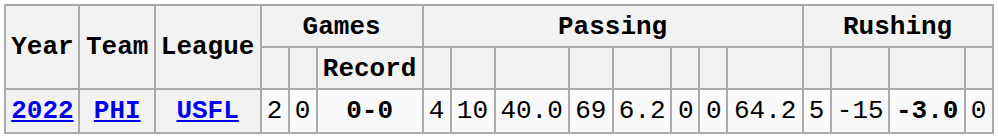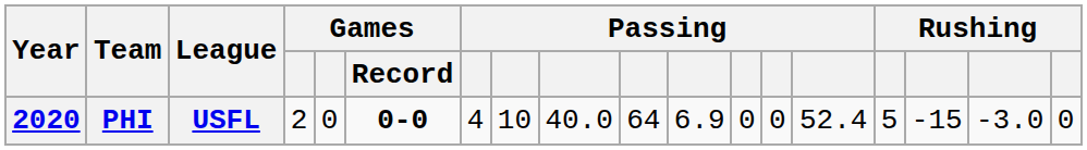 <table class="wikitable" style="text-align:center">
 <tr>
 <th rowspan="2">Year</th>
 <th rowspan="2">Team</th>
 <th rowspan="2">League</th>
 <th colspan="3">Games</th>
 <th colspan="8">Passing</th>
 <th colspan="4">Rushing</th>
 </tr>
 <tr>
 <th></th>
 <th></th>
 <th>Record</th>
 <th></th>
 <th></th>
 <th></th>
 <th></th>
 <th></th>
 <th></th>
 <th></th>
 <th></th>
 <th></th>
 <th></th>
 <th></th>
 <th></th>
 </tr>
 <tr>
-<th><a href='#'>2022</a></th>
+<th><a href='#'>2020</a></th>
 <th><a href='#'>PHI</a></th>
 <th><a href='#'>USFL</a></th>
 <td>2</td>
 <td>0</td>
 <td><strong>0-0</strong></td>
 <td>4</td>
 <td>10</td>
 <td>40.0</td>
-<td>69</td>
-<td>6.2</td>
+<td>64</td>
+<td>6.9</td>
 <td>0</td>
 <td>0</td>
-<td>64.2</td>
+<td>52.4</td>
 <td>5</td>
 <td>-15</td>
-<td><strong>-3.0</strong></td>
+<td>-3.0</td>
 <td>0</td>
 </tr>
 </table>
